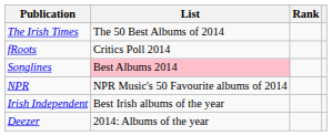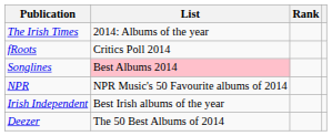 <table class="sortable wikitable">
 <tr>
 <th>Publication</th>
 <th>List</th>
 <th>Rank</th>
 <th class="unsortable"></th>
 </tr>
 <tr>
 <td><em><a href='#'>The Irish Times</a></em></td>
-<td>The 50 Best Albums of 2014</td>
+<td>2014: Albums of the year</td>
 <td></td>
 <td></td>
 </tr>
 <tr>
 <td><em><a href='#'>fRoots</a></em></td>
 <td>Critics Poll 2014</td>
 <td></td>
 <td></td>
 </tr>
 <tr>
 <td><em><a href='#'>Songlines</a></em></td>
 <td style="background: pink;">Best Albums 2014</td>
 <td></td>
 <td></td>
 </tr>
 <tr>
 <td><em><a href='#'>NPR</a></em></td>
 <td>NPR Music's 50 Favourite albums of 2014</td>
 <td></td>
 <td></td>
 </tr>
 <tr>
 <td><em><a href='#'>Irish Independent</a></em></td>
 <td>Best Irish albums of the year</td>
 <td></td>
 <td></td>
 </tr>
 <tr>
 <td><em><a href='#'>Deezer</a></em></td>
-<td>2014: Albums of the year</td>
+<td>The 50 Best Albums of 2014</td>
 <td></td>
 <td></td>
 </tr>
 </table>
